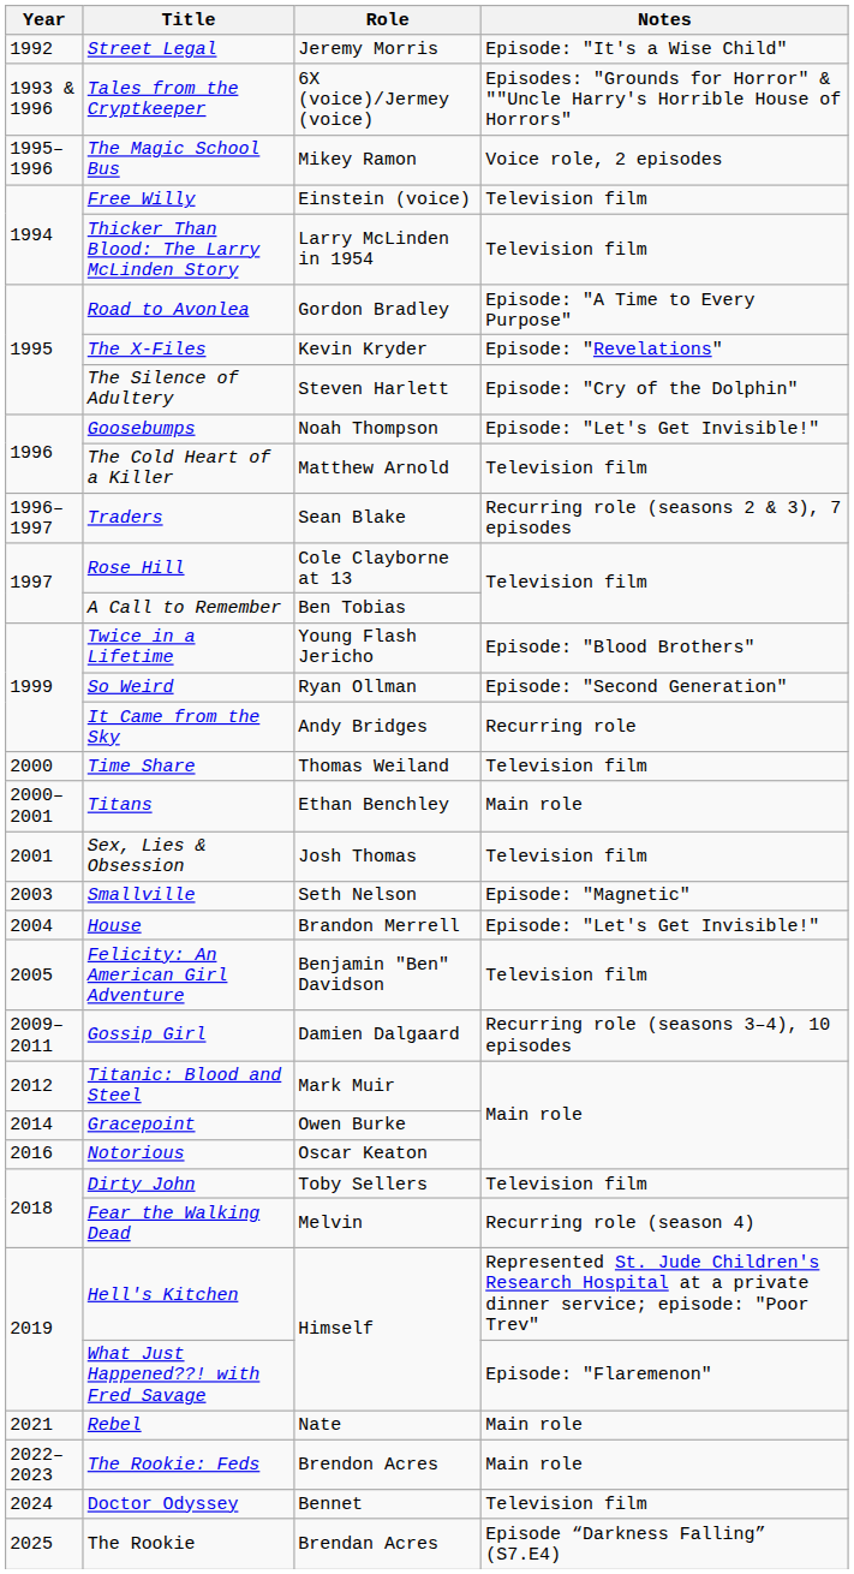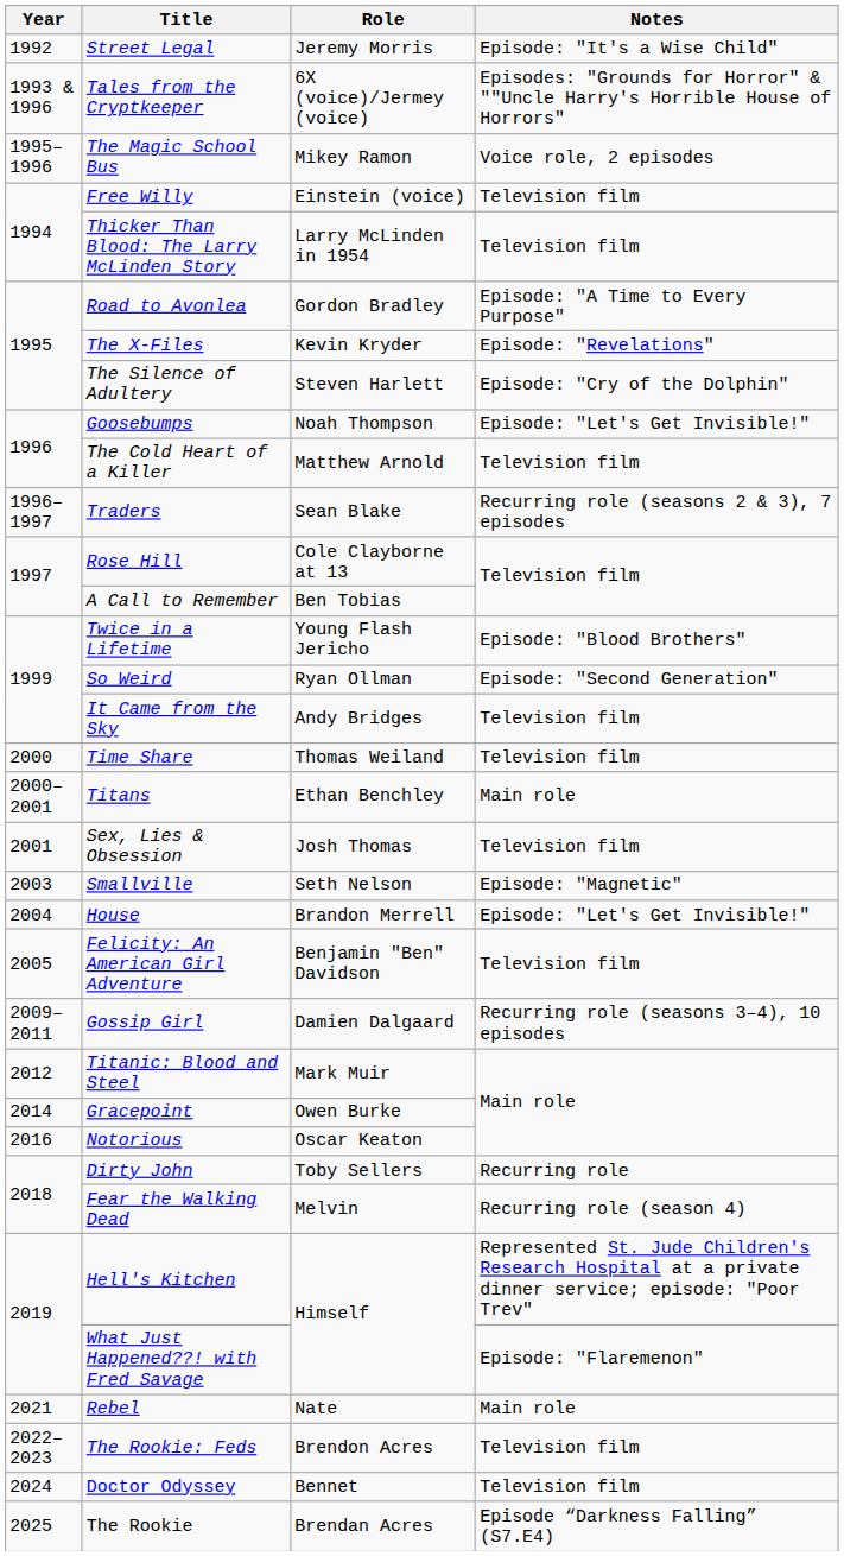 <table class="wikitable sortable">
 <tr>
 <th>Year</th>
 <th>Title</th>
 <th>Role</th>
 <th class="unsortable">Notes</th>
 </tr>
 <tr>
 <td>1992</td>
 <td><em><a href='#'>Street Legal</a></em></td>
 <td>Jeremy Morris</td>
 <td>Episode: "It's a Wise Child"</td>
 </tr>
 <tr>
 <td>1993 & 1996</td>
 <td><em><a href='#'>Tales from the Cryptkeeper</a></em></td>
 <td>6X (voice)/Jermey (voice)</td>
 <td>Episodes: "Grounds for Horror" & ""Uncle Harry's Horrible House of Horrors"</td>
 </tr>
 <tr>
 <td>1995–1996</td>
 <td data-sort-value="Magic School Bus, The"><em><a href='#'>The Magic School Bus</a></em></td>
 <td>Mikey Ramon</td>
 <td>Voice role, 2 episodes</td>
 </tr>
 <tr>
 <td rowspan=2>1994</td>
 <td><em><a href='#'>Free Willy</a></em></td>
 <td>Einstein (voice)</td>
 <td>Television film</td>
 </tr>
 <tr>
 <td><em><a href='#'>Thicker Than Blood: The Larry McLinden Story</a></em></td>
 <td>Larry McLinden in 1954</td>
 <td>Television film</td>
 </tr>
 <tr>
 <td rowspan=3>1995</td>
 <td><em><a href='#'>Road to Avonlea</a></em></td>
 <td>Gordon Bradley</td>
 <td>Episode: "A Time to Every Purpose"</td>
 </tr>
 <tr>
 <td data-sort-value="X-Files, The"><em><a href='#'>The X-Files</a></em></td>
 <td>Kevin Kryder</td>
 <td>Episode: "<a href='#'>Revelations</a>"</td>
 </tr>
 <tr>
 <td data-sort-value="Silence of Adultery, The"><em>The Silence of Adultery</em></td>
 <td>Steven Harlett</td>
 <td>Episode: "Cry of the Dolphin"</td>
 </tr>
 <tr>
 <td rowspan=2>1996</td>
 <td><em><a href='#'>Goosebumps</a></em></td>
 <td>Noah Thompson</td>
 <td>Episode: "Let's Get Invisible!"</td>
 </tr>
 <tr>
 <td data-sort-value="Cold Heart of a Killer, The"><em>The Cold Heart of a Killer</em></td>
 <td>Matthew Arnold</td>
 <td>Television film</td>
 </tr>
 <tr>
 <td>1996–1997</td>
 <td><em><a href='#'>Traders</a></em></td>
 <td>Sean Blake</td>
 <td>Recurring role (seasons 2 & 3), 7 episodes</td>
 </tr>
 <tr>
 <td rowspan=2>1997</td>
 <td><em><a href='#'>Rose Hill</a></em></td>
 <td>Cole Clayborne at 13</td>
 <td rowspan=2>Television film</td>
 </tr>
 <tr>
 <td data-sort-value="Call to Remember, A"><em>A Call to Remember</em></td>
 <td>Ben Tobias</td>
 </tr>
 <tr>
 <td rowspan=3>1999</td>
 <td><em><a href='#'>Twice in a Lifetime</a></em></td>
 <td>Young Flash Jericho</td>
 <td>Episode: "Blood Brothers"</td>
 </tr>
 <tr>
 <td><em><a href='#'>So Weird</a></em></td>
 <td>Ryan Ollman</td>
 <td>Episode: "Second Generation"</td>
 </tr>
 <tr>
 <td><em><a href='#'>It Came from the Sky</a></em></td>
 <td>Andy Bridges</td>
-<td>Recurring role</td>
+<td>Television film</td>
 </tr>
 <tr>
 <td>2000</td>
 <td><em><a href='#'>Time Share</a></em></td>
 <td>Thomas Weiland</td>
 <td>Television film</td>
 </tr>
 <tr>
 <td>2000–2001</td>
 <td><em><a href='#'>Titans</a></em></td>
 <td>Ethan Benchley</td>
 <td>Main role</td>
 </tr>
 <tr>
 <td>2001</td>
 <td><em>Sex, Lies & Obsession</em></td>
 <td>Josh Thomas</td>
 <td>Television film</td>
 </tr>
 <tr>
 <td>2003</td>
 <td><em><a href='#'>Smallville</a></em></td>
 <td>Seth Nelson</td>
 <td>Episode: "Magnetic"</td>
 </tr>
 <tr>
 <td>2004</td>
 <td><em><a href='#'>House</a></em></td>
 <td>Brandon Merrell</td>
 <td>Episode: "Let's Get Invisible!"</td>
 </tr>
 <tr>
 <td>2005</td>
 <td><em><a href='#'>Felicity: An American Girl Adventure</a></em></td>
 <td>Benjamin "Ben" Davidson</td>
 <td>Television film</td>
 </tr>
 <tr>
 <td>2009–2011</td>
 <td><em><a href='#'>Gossip Girl</a></em></td>
 <td>Damien Dalgaard</td>
 <td>Recurring role (seasons 3–4), 10 episodes</td>
 </tr>
 <tr>
 <td>2012</td>
 <td><em><a href='#'>Titanic: Blood and Steel</a></em></td>
 <td>Mark Muir</td>
 <td rowspan=3>Main role</td>
 </tr>
 <tr>
 <td>2014</td>
 <td><em><a href='#'>Gracepoint</a></em></td>
 <td>Owen Burke</td>
 </tr>
 <tr>
 <td>2016</td>
 <td><em><a href='#'>Notorious</a></em></td>
 <td>Oscar Keaton</td>
 </tr>
 <tr>
 <td rowspan=2>2018</td>
 <td><em><a href='#'>Dirty John</a></em></td>
 <td>Toby Sellers</td>
-<td>Television film</td>
+<td>Recurring role</td>
 </tr>
 <tr>
 <td><em><a href='#'>Fear the Walking Dead</a></em></td>
 <td>Melvin</td>
 <td>Recurring role (season 4)</td>
 </tr>
 <tr>
 <td rowspan=2>2019</td>
 <td><em><a href='#'>Hell's Kitchen</a></em></td>
 <td rowspan=2>Himself</td>
 <td>Represented <a href='#'>St. Jude Children's Research Hospital</a> at a private dinner service; episode: "Poor Trev"</td>
 </tr>
 <tr>
 <td><em><a href='#'>What Just Happened??! with Fred Savage</a></em></td>
 <td>Episode: "Flaremenon"</td>
 </tr>
 <tr>
 <td>2021</td>
 <td><em><a href='#'>Rebel</a></em></td>
 <td>Nate</td>
 <td>Main role</td>
 </tr>
 <tr>
 <td>2022–2023</td>
 <td data-sort-value="Rookie: Feds, The"><em><a href='#'>The Rookie: Feds</a></em></td>
 <td>Brendon Acres</td>
-<td>Main role</td>
+<td>Television film</td>
 </tr>
 <tr>
 <td>2024</td>
 <td><a href='#'>Doctor Odyssey</a></td>
 <td>Bennet</td>
 <td>Television film</td>
 </tr>
 <tr>
 <td>2025</td>
 <td>The Rookie</td>
 <td>Brendan Acres</td>
 <td>Episode “Darkness Falling” (S7.E4)</td>
 </tr>
 </table>
